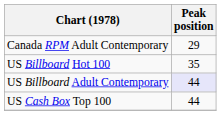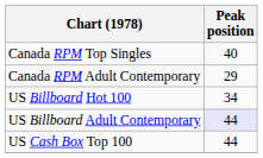 <table class="wikitable sortable">
 <tr>
 <th align="left">Chart (1978)</th>
 <th align="left">Peak<br>position</th>
+</tr>
+<tr>
+<td>Canada <em><a href='#'>RPM</a></em> Top Singles</td>
+<td style="text-align:center;">40</td>
 </tr>
 <tr>
 <td>Canada <em><a href='#'>RPM</a></em> Adult Contemporary</td>
 <td style="text-align:center;">29</td>
 </tr>
 <tr>
 <td>US <em><a href='#'>Billboard</a></em> <a href='#'>Hot 100</a></td>
-<td style="text-align:center;">35</td>
+<td style="text-align:center;">34</td>
 </tr>
 <tr>
 <td>US <em>Billboard</em> <a href='#'>Adult Contemporary</a></td>
 <td style="background: lavender; text-align:center;">44</td>
 </tr>
 <tr>
 <td>US <em><a href='#'>Cash Box</a></em> Top 100</td>
 <td style="text-align:center;">44</td>
 </tr>
 <tr>
 </tr>
 </table>
